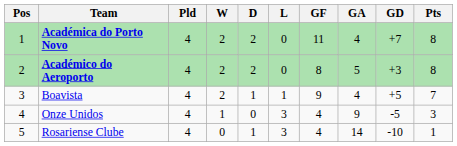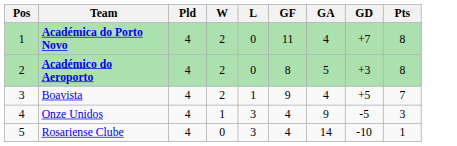 <table class="wikitable" style="text-align: center;">
 <tr>
 <th style="width: 40px;">Pos</th>
 <th style="width: 170px;">Team</th>
 <th style="width: 45px;">Pld</th>
 <th style="width: 35px;">W</th>
-<th style="width: 35px;">D</th>
 <th style="width: 35px;">L</th>
 <th style="width: 45px;">GF</th>
 <th style="width: 45px;">GA</th>
 <th style="width: 45px;">GD</th>
 <th style="width: 45px;">Pts</th>
 </tr>
 <tr style="background:#ACE1AF;">
 <td>1</td>
 <td style="text-align: left;"><strong><a href='#'>Académica do Porto Novo</a></strong></td>
 <td>4</td>
 <td>2</td>
-<td>2</td>
 <td>0</td>
 <td>11</td>
 <td>4</td>
 <td>+7</td>
 <td>8</td>
 </tr>
 <tr style="background:#ACE1AF;">
 <td>2</td>
 <td style="text-align: left;"><strong><a href='#'>Académico do Aeroporto</a></strong></td>
 <td>4</td>
-<td>2</td>
 <td>2</td>
 <td>0</td>
 <td>8</td>
 <td>5</td>
 <td>+3</td>
 <td>8</td>
 </tr>
 <tr>
 <td>3</td>
 <td style="text-align: left;"><a href='#'>Boavista</a></td>
 <td>4</td>
 <td>2</td>
 <td>1</td>
-<td>1</td>
 <td>9</td>
 <td>4</td>
 <td>+5</td>
 <td>7</td>
 </tr>
 <tr>
 <td>4</td>
 <td style="text-align: left;"><a href='#'>Onze Unidos</a></td>
 <td>4</td>
 <td>1</td>
-<td>0</td>
 <td>3</td>
 <td>4</td>
 <td>9</td>
 <td>-5</td>
 <td>3</td>
 </tr>
 <tr>
 <td>5</td>
 <td style="text-align: left;"><a href='#'>Rosariense Clube</a></td>
 <td>4</td>
 <td>0</td>
-<td>1</td>
 <td>3</td>
 <td>4</td>
 <td>14</td>
 <td>-10</td>
 <td>1</td>
 </tr>
 </table>
